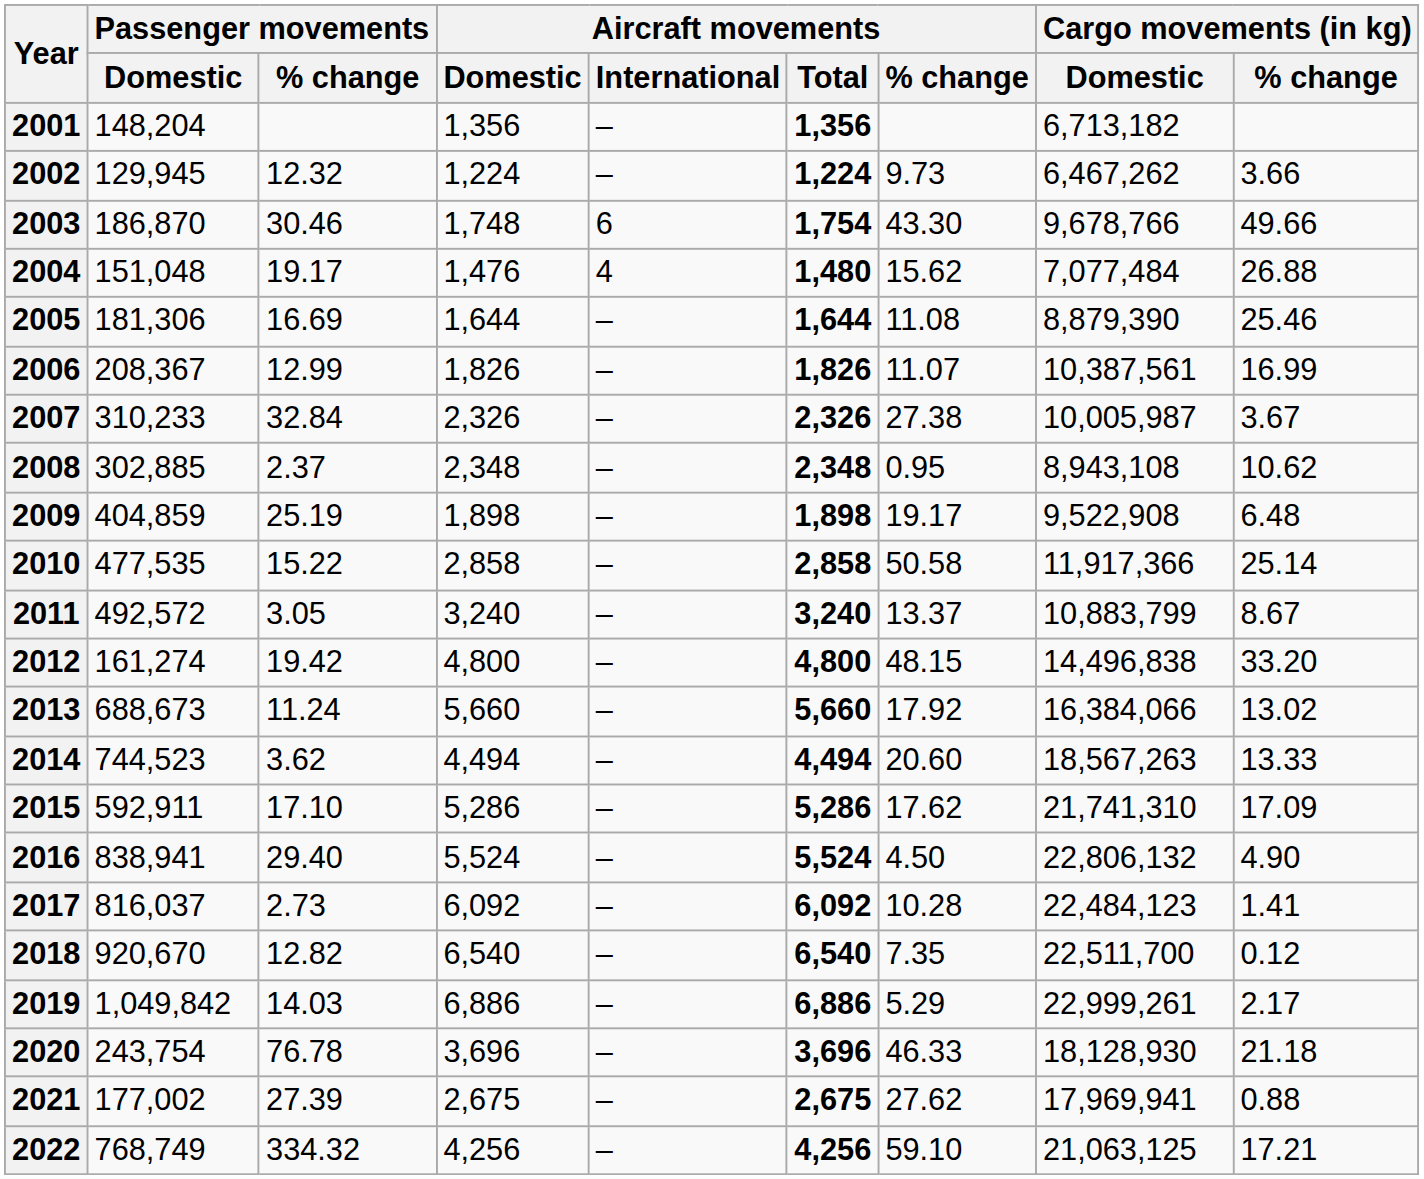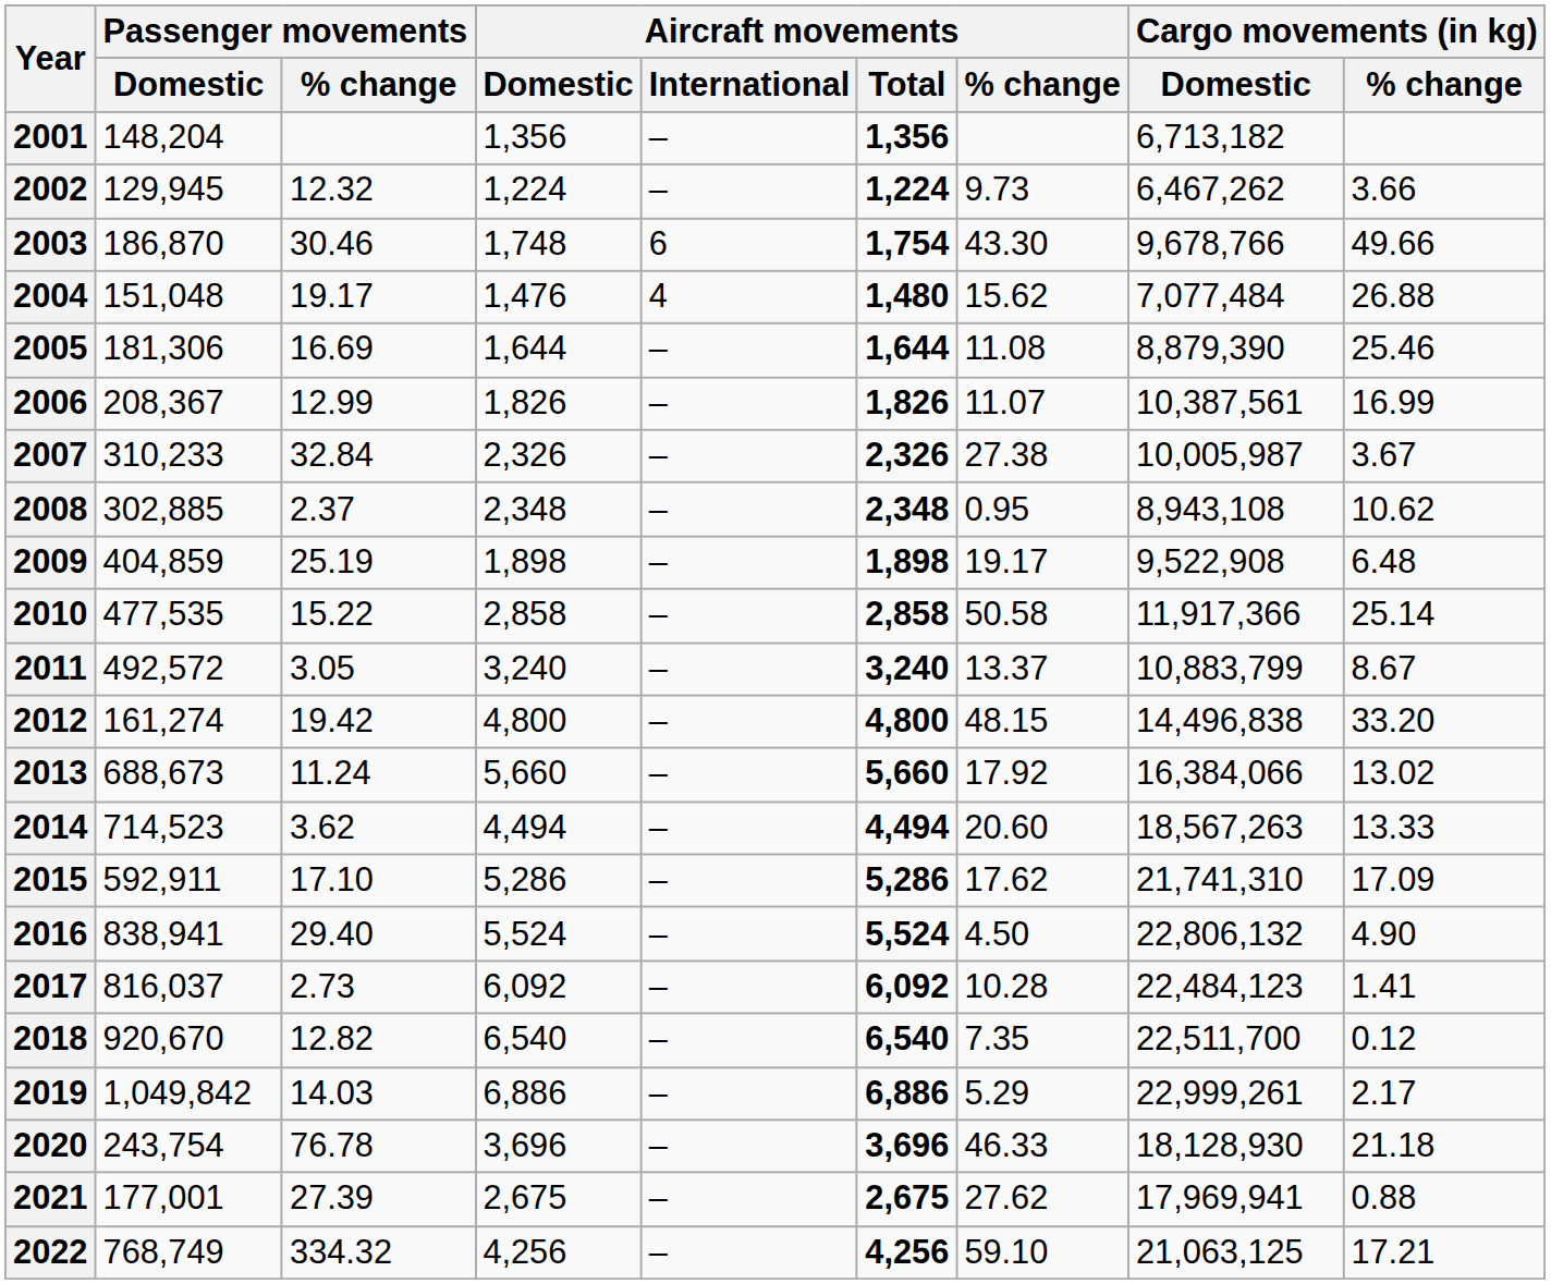 <table class="wikitable sortable">
 <tr>
 <th rowspan="2">Year</th>
 <th colspan="2">Passenger movements</th>
 <th colspan="4">Aircraft movements</th>
 <th colspan="2">Cargo movements (in kg)</th>
 </tr>
 <tr>
 <th>Domestic</th>
 <th>% change</th>
 <th>Domestic</th>
 <th>International</th>
 <th>Total</th>
 <th>% change</th>
 <th>Domestic</th>
 <th>% change</th>
 </tr>
 <tr>
 <th>2001</th>
 <td>148,204</td>
 <td></td>
 <td>1,356</td>
 <td>–</td>
 <td><strong>1,356</strong></td>
 <td></td>
 <td>6,713,182</td>
 <td></td>
 </tr>
 <tr>
 <th>2002</th>
 <td>129,945</td>
 <td> 12.32</td>
 <td>1,224</td>
 <td>–</td>
 <td><strong>1,224</strong></td>
 <td> 9.73</td>
 <td>6,467,262</td>
 <td> 3.66</td>
 </tr>
 <tr>
 <th>2003</th>
 <td>186,870</td>
 <td> 30.46</td>
 <td>1,748</td>
 <td>6</td>
 <td><strong>1,754</strong></td>
 <td> 43.30</td>
 <td>9,678,766</td>
 <td> 49.66</td>
 </tr>
 <tr>
 <th>2004</th>
 <td>151,048</td>
 <td> 19.17</td>
 <td>1,476</td>
 <td>4</td>
 <td><strong>1,480</strong></td>
 <td> 15.62</td>
 <td>7,077,484</td>
 <td> 26.88</td>
 </tr>
 <tr>
 <th>2005</th>
 <td>181,306</td>
 <td> 16.69</td>
 <td>1,644</td>
 <td>–</td>
 <td><strong>1,644</strong></td>
 <td> 11.08</td>
 <td>8,879,390</td>
 <td> 25.46</td>
 </tr>
 <tr>
 <th>2006</th>
 <td>208,367</td>
 <td> 12.99</td>
 <td>1,826</td>
 <td>–</td>
 <td><strong>1,826</strong></td>
 <td> 11.07</td>
 <td>10,387,561</td>
 <td> 16.99</td>
 </tr>
 <tr>
 <th>2007</th>
 <td>310,233</td>
 <td> 32.84</td>
 <td>2,326</td>
 <td>–</td>
 <td><strong>2,326</strong></td>
 <td> 27.38</td>
 <td>10,005,987</td>
 <td> 3.67</td>
 </tr>
 <tr>
 <th>2008</th>
 <td>302,885</td>
 <td> 2.37</td>
 <td>2,348</td>
 <td>–</td>
 <td><strong>2,348</strong></td>
 <td> 0.95</td>
 <td>8,943,108</td>
 <td> 10.62</td>
 </tr>
 <tr>
 <th>2009</th>
 <td>404,859</td>
 <td> 25.19</td>
 <td>1,898</td>
 <td>–</td>
 <td><strong>1,898</strong></td>
 <td> 19.17</td>
 <td>9,522,908</td>
 <td> 6.48</td>
 </tr>
 <tr>
 <th>2010</th>
 <td>477,535</td>
 <td> 15.22</td>
 <td>2,858</td>
 <td>–</td>
 <td><strong>2,858</strong></td>
 <td> 50.58</td>
 <td>11,917,366</td>
 <td> 25.14</td>
 </tr>
 <tr>
 <th>2011</th>
 <td>492,572</td>
 <td> 3.05</td>
 <td>3,240</td>
 <td>–</td>
 <td><strong>3,240</strong></td>
 <td> 13.37</td>
 <td>10,883,799</td>
 <td> 8.67</td>
 </tr>
 <tr>
 <th>2012</th>
 <td>161,274</td>
 <td> 19.42</td>
 <td>4,800</td>
 <td>–</td>
 <td><strong>4,800</strong></td>
 <td> 48.15</td>
 <td>14,496,838</td>
 <td> 33.20</td>
 </tr>
 <tr>
 <th>2013</th>
 <td>688,673</td>
 <td> 11.24</td>
 <td>5,660</td>
 <td>–</td>
 <td><strong>5,660</strong></td>
 <td> 17.92</td>
 <td>16,384,066</td>
 <td> 13.02</td>
 </tr>
 <tr>
 <th>2014</th>
-<td>744,523</td>
+<td>714,523</td>
 <td> 3.62</td>
 <td>4,494</td>
 <td>–</td>
 <td><strong>4,494</strong></td>
 <td> 20.60</td>
 <td>18,567,263</td>
 <td> 13.33</td>
 </tr>
 <tr>
 <th>2015</th>
 <td>592,911</td>
 <td> 17.10</td>
 <td>5,286</td>
 <td>–</td>
 <td><strong>5,286</strong></td>
 <td> 17.62</td>
 <td>21,741,310</td>
 <td> 17.09</td>
 </tr>
 <tr>
 <th>2016</th>
 <td>838,941</td>
 <td> 29.40</td>
 <td>5,524</td>
 <td>–</td>
 <td><strong>5,524</strong></td>
 <td> 4.50</td>
 <td>22,806,132</td>
 <td> 4.90</td>
 </tr>
 <tr>
 <th>2017</th>
 <td>816,037</td>
 <td> 2.73</td>
 <td>6,092</td>
 <td>–</td>
 <td><strong>6,092</strong></td>
 <td> 10.28</td>
 <td>22,484,123</td>
 <td> 1.41</td>
 </tr>
 <tr>
 <th>2018</th>
 <td>920,670</td>
 <td> 12.82</td>
 <td>6,540</td>
 <td>–</td>
 <td><strong>6,540</strong></td>
 <td> 7.35</td>
 <td>22,511,700</td>
 <td> 0.12</td>
 </tr>
 <tr>
 <th>2019</th>
 <td>1,049,842</td>
 <td> 14.03</td>
 <td>6,886</td>
 <td>–</td>
 <td><strong>6,886</strong></td>
 <td> 5.29</td>
 <td>22,999,261</td>
 <td> 2.17</td>
 </tr>
 <tr>
 <th>2020</th>
 <td>243,754</td>
 <td> 76.78</td>
 <td>3,696</td>
 <td>–</td>
 <td><strong>3,696</strong></td>
 <td> 46.33</td>
 <td>18,128,930</td>
 <td> 21.18</td>
 </tr>
 <tr>
 <th>2021</th>
-<td>177,002</td>
+<td>177,001</td>
 <td> 27.39</td>
 <td>2,675</td>
 <td>–</td>
 <td><strong>2,675</strong></td>
 <td> 27.62</td>
 <td>17,969,941</td>
 <td> 0.88</td>
 </tr>
 <tr>
 <th>2022</th>
 <td>768,749</td>
 <td> 334.32</td>
 <td>4,256</td>
 <td>–</td>
 <td><strong>4,256</strong></td>
 <td> 59.10</td>
 <td>21,063,125</td>
 <td> 17.21</td>
 </tr>
 </table>
